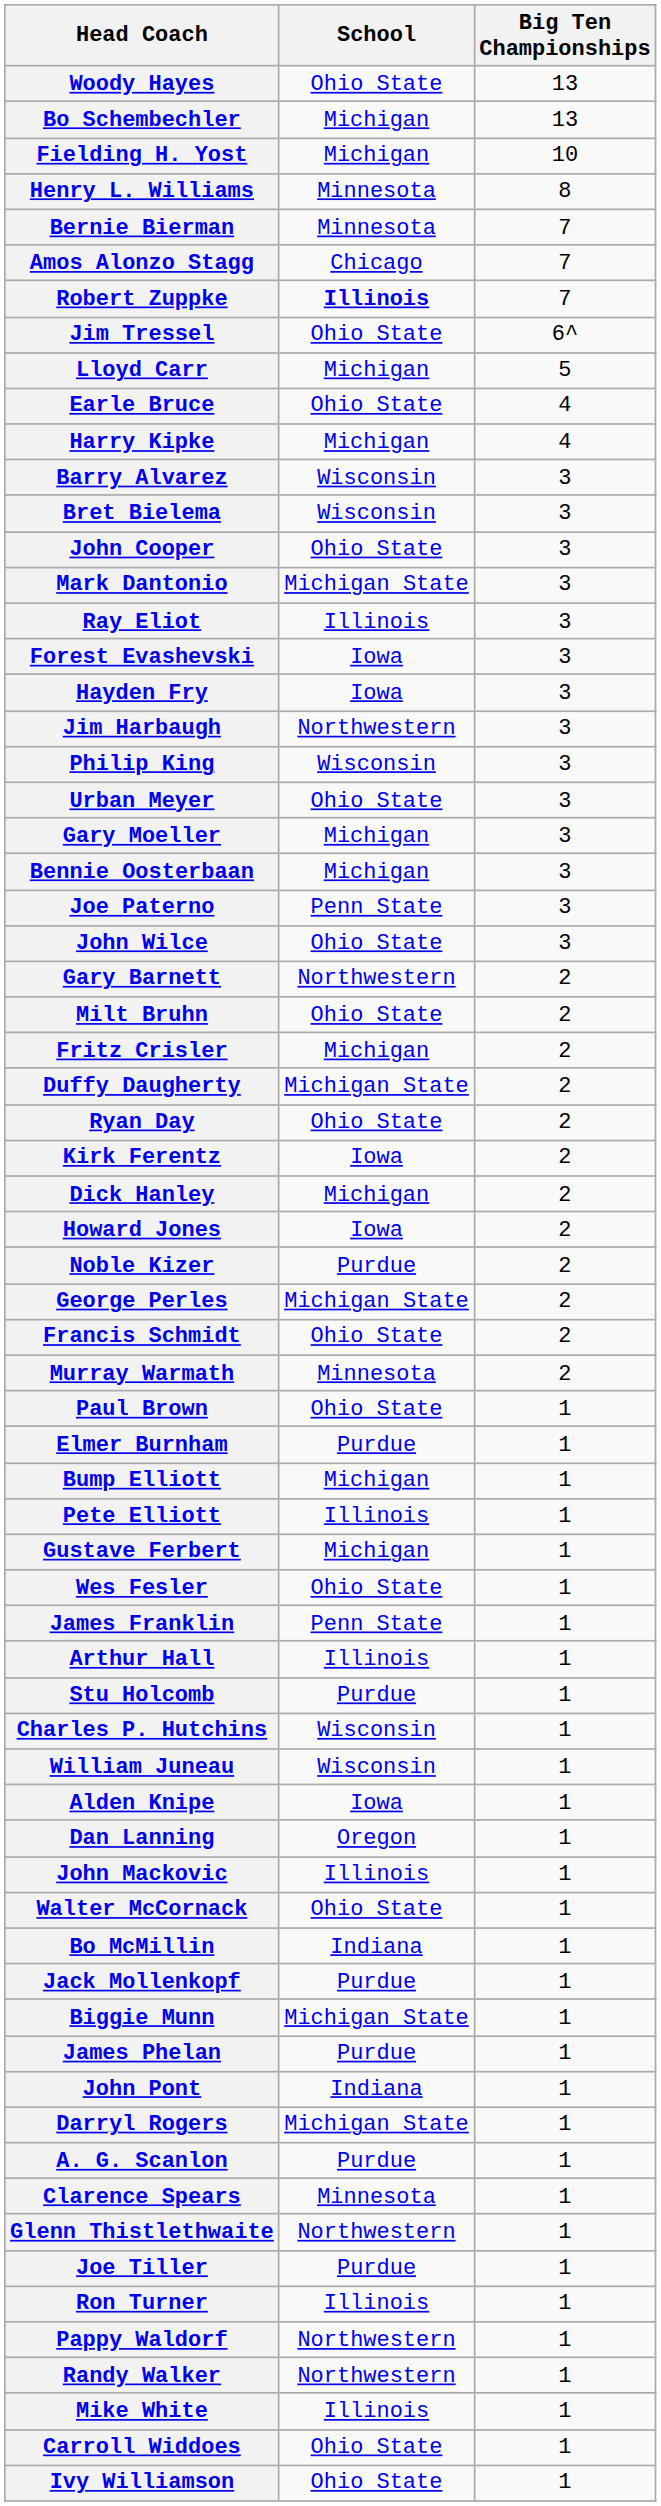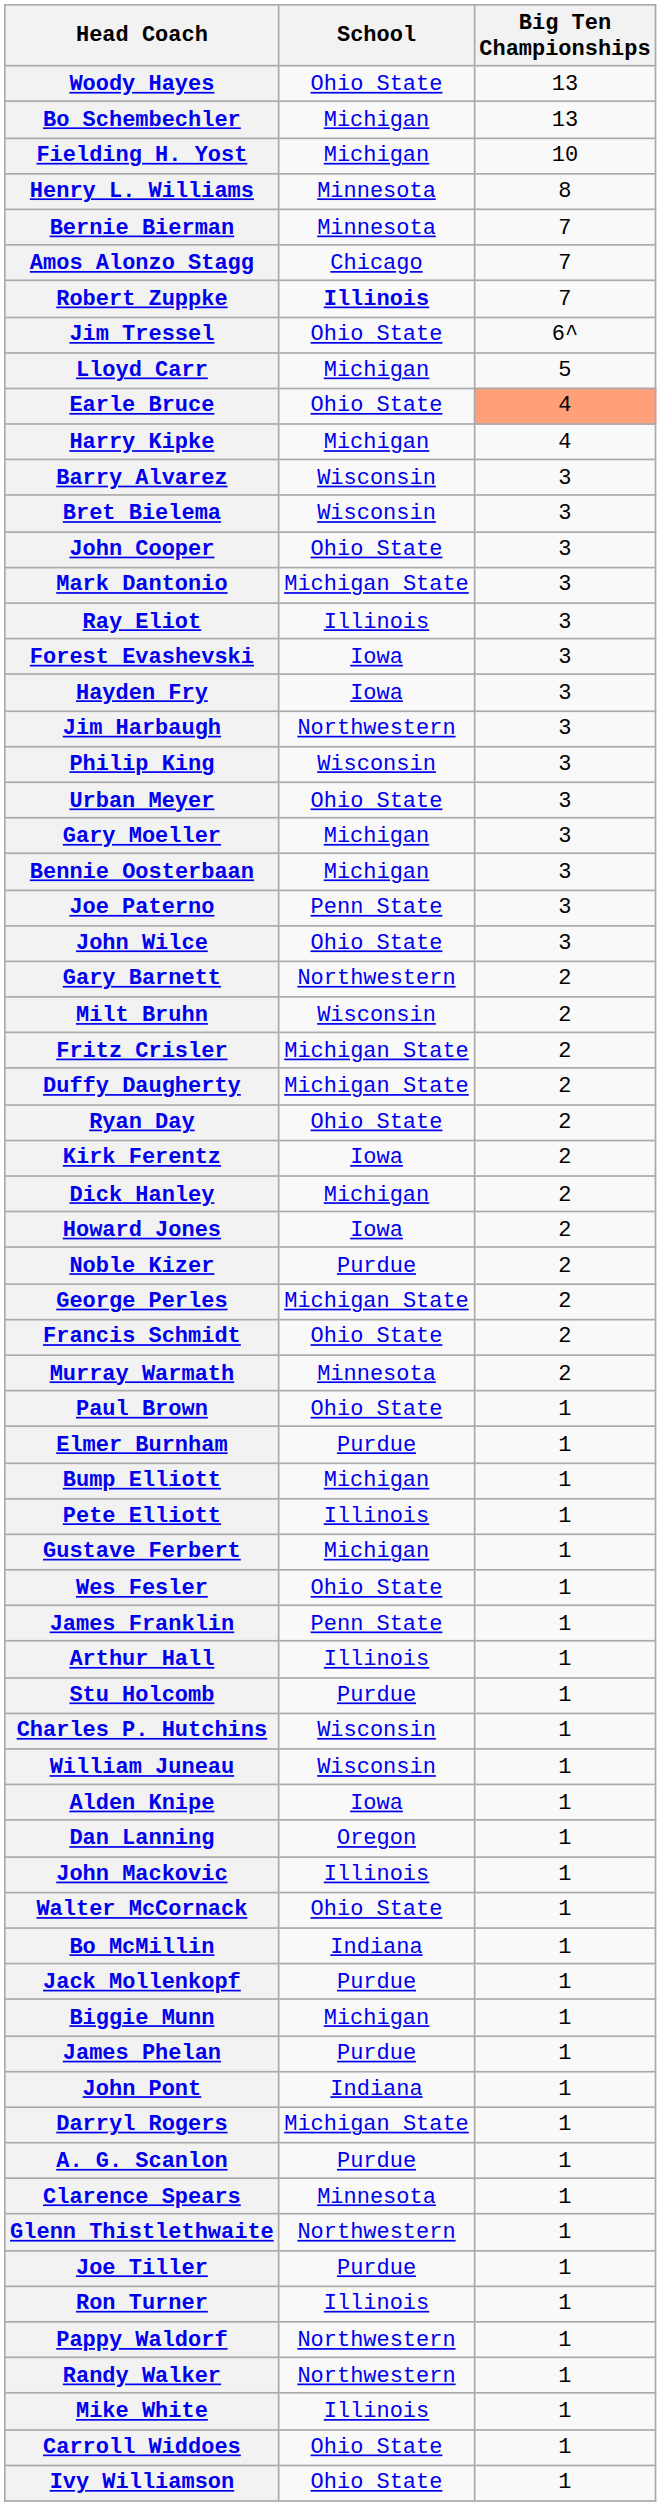 <table class="wikitable sortable" style="text-align: center;">
 <tr>
 <th>Head Coach</th>
 <th>School</th>
 <th>Big Ten<br>Championships</th>
 </tr>
 <tr>
 <th><a href='#'>Woody Hayes</a></th>
 <td><a href='#'>Ohio State</a></td>
 <td>13</td>
 </tr>
 <tr>
 <th><a href='#'>Bo Schembechler</a></th>
 <td><a href='#'>Michigan</a></td>
 <td>13</td>
 </tr>
 <tr>
 <th><a href='#'>Fielding H. Yost</a></th>
 <td><a href='#'>Michigan</a></td>
 <td>10</td>
 </tr>
 <tr>
 <th><a href='#'>Henry L. Williams</a></th>
 <td><a href='#'>Minnesota</a></td>
 <td>8</td>
 </tr>
 <tr>
 <th><a href='#'>Bernie Bierman</a></th>
 <td><a href='#'>Minnesota</a></td>
 <td>7</td>
 </tr>
 <tr>
 <th><a href='#'>Amos Alonzo Stagg</a></th>
 <td><a href='#'>Chicago</a></td>
 <td>7</td>
 </tr>
 <tr>
 <th><a href='#'>Robert Zuppke</a></th>
 <td><strong><a href='#'>Illinois</a></strong></td>
 <td>7</td>
 </tr>
 <tr>
 <th><a href='#'>Jim Tressel</a></th>
 <td><a href='#'>Ohio State</a></td>
 <td>6^</td>
 </tr>
 <tr>
 <th><a href='#'>Lloyd Carr</a></th>
 <td><a href='#'>Michigan</a></td>
 <td>5</td>
 </tr>
 <tr>
 <th><a href='#'>Earle Bruce</a></th>
 <td><a href='#'>Ohio State</a></td>
-<td>4</td>
+<td style="background: lightsalmon;">4</td>
 </tr>
 <tr>
 <th><a href='#'>Harry Kipke</a></th>
 <td><a href='#'>Michigan</a></td>
 <td>4</td>
 </tr>
 <tr>
 <th><a href='#'>Barry Alvarez</a></th>
 <td><a href='#'>Wisconsin</a></td>
 <td>3</td>
 </tr>
 <tr>
 <th><a href='#'>Bret Bielema</a></th>
 <td><a href='#'>Wisconsin</a></td>
 <td>3</td>
 </tr>
 <tr>
 <th><a href='#'>John Cooper</a></th>
 <td><a href='#'>Ohio State</a></td>
 <td>3</td>
 </tr>
 <tr>
 <th><a href='#'>Mark Dantonio</a></th>
 <td><a href='#'>Michigan State</a></td>
 <td>3</td>
 </tr>
 <tr>
 <th><a href='#'>Ray Eliot</a></th>
 <td><a href='#'>Illinois</a></td>
 <td>3</td>
 </tr>
 <tr>
 <th><a href='#'>Forest Evashevski</a></th>
 <td><a href='#'>Iowa</a></td>
 <td>3</td>
 </tr>
 <tr>
 <th><a href='#'>Hayden Fry</a></th>
 <td><a href='#'>Iowa</a></td>
 <td>3</td>
 </tr>
 <tr>
 <th><a href='#'>Jim Harbaugh</a></th>
 <td><a href='#'>Northwestern</a></td>
 <td>3</td>
 </tr>
 <tr>
 <th><a href='#'>Philip King</a></th>
 <td><a href='#'>Wisconsin</a></td>
 <td>3</td>
 </tr>
 <tr>
 <th><a href='#'>Urban Meyer</a></th>
 <td><a href='#'>Ohio State</a></td>
 <td>3</td>
 </tr>
 <tr>
 <th><a href='#'>Gary Moeller</a></th>
 <td><a href='#'>Michigan</a></td>
 <td>3</td>
 </tr>
 <tr>
 <th><a href='#'>Bennie Oosterbaan</a></th>
 <td><a href='#'>Michigan</a></td>
 <td>3</td>
 </tr>
 <tr>
 <th><a href='#'>Joe Paterno</a></th>
 <td><a href='#'>Penn State</a></td>
 <td>3</td>
 </tr>
 <tr>
 <th><a href='#'>John Wilce</a></th>
 <td><a href='#'>Ohio State</a></td>
 <td>3</td>
 </tr>
 <tr>
 <th><a href='#'>Gary Barnett</a></th>
 <td><a href='#'>Northwestern</a></td>
 <td>2</td>
 </tr>
 <tr>
 <th><a href='#'>Milt Bruhn</a></th>
-<td><a href='#'>Ohio State</a></td>
+<td><a href='#'>Wisconsin</a></td>
 <td>2</td>
 </tr>
 <tr>
 <th><a href='#'>Fritz Crisler</a></th>
-<td><a href='#'>Michigan</a></td>
+<td><a href='#'>Michigan State</a></td>
 <td>2</td>
 </tr>
 <tr>
 <th><a href='#'>Duffy Daugherty</a></th>
 <td><a href='#'>Michigan State</a></td>
 <td>2</td>
 </tr>
 <tr>
 <th><a href='#'>Ryan Day</a></th>
 <td><a href='#'>Ohio State</a></td>
 <td>2</td>
 </tr>
 <tr>
 <th><a href='#'>Kirk Ferentz</a></th>
 <td><a href='#'>Iowa</a></td>
 <td>2</td>
 </tr>
 <tr>
 <th><a href='#'>Dick Hanley</a></th>
 <td><a href='#'>Michigan</a></td>
 <td>2</td>
 </tr>
 <tr>
 <th><a href='#'>Howard Jones</a></th>
 <td><a href='#'>Iowa</a></td>
 <td>2</td>
 </tr>
 <tr>
 <th><a href='#'>Noble Kizer</a></th>
 <td><a href='#'>Purdue</a></td>
 <td>2</td>
 </tr>
 <tr>
 <th><a href='#'>George Perles</a></th>
 <td><a href='#'>Michigan State</a></td>
 <td>2</td>
 </tr>
 <tr>
 <th><a href='#'>Francis Schmidt</a></th>
 <td><a href='#'>Ohio State</a></td>
 <td>2</td>
 </tr>
 <tr>
 <th><a href='#'>Murray Warmath</a></th>
 <td><a href='#'>Minnesota</a></td>
 <td>2</td>
 </tr>
 <tr>
 <th><a href='#'>Paul Brown</a></th>
 <td><a href='#'>Ohio State</a></td>
 <td>1</td>
 </tr>
 <tr>
 <th><a href='#'>Elmer Burnham</a></th>
 <td><a href='#'>Purdue</a></td>
 <td>1</td>
 </tr>
 <tr>
 <th><a href='#'>Bump Elliott</a></th>
 <td><a href='#'>Michigan</a></td>
 <td>1</td>
 </tr>
 <tr>
 <th><a href='#'>Pete Elliott</a></th>
 <td><a href='#'>Illinois</a></td>
 <td>1</td>
 </tr>
 <tr>
 <th><a href='#'>Gustave Ferbert</a></th>
 <td><a href='#'>Michigan</a></td>
 <td>1</td>
 </tr>
 <tr>
 <th><a href='#'>Wes Fesler</a></th>
 <td><a href='#'>Ohio State</a></td>
 <td>1</td>
 </tr>
 <tr>
 <th><a href='#'>James Franklin</a></th>
 <td><a href='#'>Penn State</a></td>
 <td>1</td>
 </tr>
 <tr>
 <th><a href='#'>Arthur Hall</a></th>
 <td><a href='#'>Illinois</a></td>
 <td>1</td>
 </tr>
 <tr>
 <th><a href='#'>Stu Holcomb</a></th>
 <td><a href='#'>Purdue</a></td>
 <td>1</td>
 </tr>
 <tr>
 <th><a href='#'>Charles P. Hutchins</a></th>
 <td><a href='#'>Wisconsin</a></td>
 <td>1</td>
 </tr>
 <tr>
 <th><a href='#'>William Juneau</a></th>
 <td><a href='#'>Wisconsin</a></td>
 <td>1</td>
 </tr>
 <tr>
 <th><a href='#'>Alden Knipe</a></th>
 <td><a href='#'>Iowa</a></td>
 <td>1</td>
 </tr>
 <tr>
 <th><a href='#'>Dan Lanning</a></th>
 <td><a href='#'>Oregon</a></td>
 <td>1</td>
 </tr>
 <tr>
 <th><a href='#'>John Mackovic</a></th>
 <td><a href='#'>Illinois</a></td>
 <td>1</td>
 </tr>
 <tr>
 <th><a href='#'>Walter McCornack</a></th>
 <td><a href='#'>Ohio State</a></td>
 <td>1</td>
 </tr>
 <tr>
 <th><a href='#'>Bo McMillin</a></th>
 <td><a href='#'>Indiana</a></td>
 <td>1</td>
 </tr>
 <tr>
 <th><a href='#'>Jack Mollenkopf</a></th>
 <td><a href='#'>Purdue</a></td>
 <td>1</td>
 </tr>
 <tr>
 <th><a href='#'>Biggie Munn</a></th>
-<td><a href='#'>Michigan State</a></td>
+<td><a href='#'>Michigan</a></td>
 <td>1</td>
 </tr>
 <tr>
 <th><a href='#'>James Phelan</a></th>
 <td><a href='#'>Purdue</a></td>
 <td>1</td>
 </tr>
 <tr>
 <th><a href='#'>John Pont</a></th>
 <td><a href='#'>Indiana</a></td>
 <td>1</td>
 </tr>
 <tr>
 <th><a href='#'>Darryl Rogers</a></th>
 <td><a href='#'>Michigan State</a></td>
 <td>1</td>
 </tr>
 <tr>
 <th><a href='#'>A. G. Scanlon</a></th>
 <td><a href='#'>Purdue</a></td>
 <td>1</td>
 </tr>
 <tr>
 <th><a href='#'>Clarence Spears</a></th>
 <td><a href='#'>Minnesota</a></td>
 <td>1</td>
 </tr>
 <tr>
 <th><a href='#'>Glenn Thistlethwaite</a></th>
 <td><a href='#'>Northwestern</a></td>
 <td>1</td>
 </tr>
 <tr>
 <th><a href='#'>Joe Tiller</a></th>
 <td><a href='#'>Purdue</a></td>
 <td>1</td>
 </tr>
 <tr>
 <th><a href='#'>Ron Turner</a></th>
 <td><a href='#'>Illinois</a></td>
 <td>1</td>
 </tr>
 <tr>
 <th><a href='#'>Pappy Waldorf</a></th>
 <td><a href='#'>Northwestern</a></td>
 <td>1</td>
 </tr>
 <tr>
 <th><a href='#'>Randy Walker</a></th>
 <td><a href='#'>Northwestern</a></td>
 <td>1</td>
 </tr>
 <tr>
 <th><a href='#'>Mike White</a></th>
 <td><a href='#'>Illinois</a></td>
 <td>1</td>
 </tr>
 <tr>
 <th><a href='#'>Carroll Widdoes</a></th>
 <td><a href='#'>Ohio State</a></td>
 <td>1</td>
 </tr>
 <tr>
 <th><a href='#'>Ivy Williamson</a></th>
 <td><a href='#'>Ohio State</a></td>
 <td>1</td>
 </tr>
 </table>
